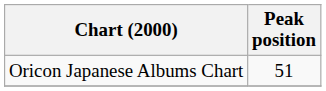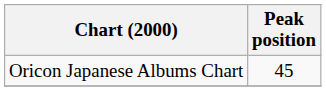 <table class="wikitable">
 <tr>
 <th align="left">Chart (2000)</th>
 <th align="left">Peak<br>position</th>
 </tr>
 <tr>
 <td>Oricon Japanese Albums Chart</td>
-<td align="center">51</td>
+<td align="center">45</td>
 </tr>
 <tr>
 </tr>
 </table>
